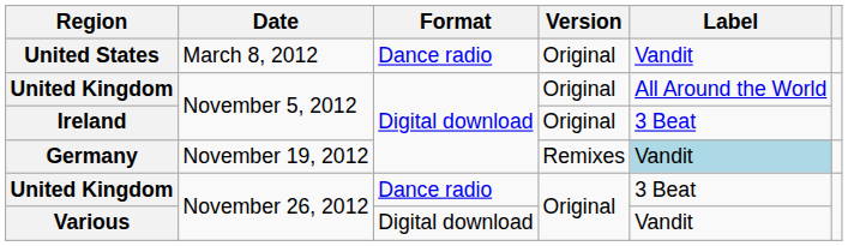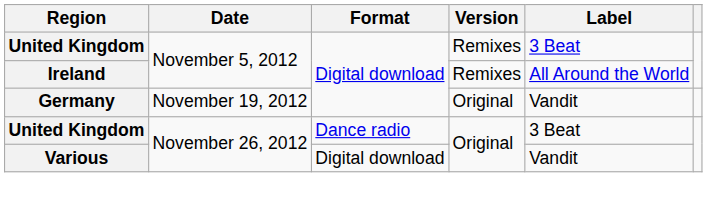 <table class="wikitable plainrowheaders">
 <tr>
 <th scope="col">Region</th>
 <th scope="col">Date</th>
 <th scope="col">Format</th>
 <th scope="col">Version</th>
 <th scope="col">Label</th>
 <th scope="col"></th>
 </tr>
 <tr>
-<th scope="row">United States</th>
-<td>March 8, 2012</td>
-<td><a href='#'>Dance radio</a></td>
-<td>Original</td>
-<td><a href='#'>Vandit</a></td>
-<td align="center"></td>
-</tr>
-<tr>
 <th scope="row">United Kingdom</th>
 <td rowspan="2">November 5, 2012</td>
 <td rowspan="3"><a href='#'>Digital download</a></td>
-<td>Original</td>
-<td><a href='#'>All Around the World</a></td>
+<td>Remixes</td>
+<td><a href='#'>3 Beat</a></td>
 <td align="center" rowspan="2"></td>
 </tr>
 <tr>
 <th scope="row">Ireland</th>
-<td>Original</td>
-<td><a href='#'>3 Beat</a></td>
+<td>Remixes</td>
+<td><a href='#'>All Around the World</a></td>
 </tr>
 <tr>
 <th scope="row">Germany</th>
 <td>November 19, 2012</td>
-<td>Remixes</td>
-<td style="background: lightblue;">Vandit</td>
+<td>Original</td>
+<td>Vandit</td>
 <td align="center"></td>
 </tr>
 <tr>
 <th scope="row">United Kingdom</th>
 <td rowspan="2">November 26, 2012</td>
 <td><a href='#'>Dance radio</a></td>
 <td rowspan="2">Original</td>
 <td>3 Beat</td>
 <td align="center" rowspan="2"></td>
 </tr>
 <tr>
 <th scope="row">Various</th>
 <td>Digital download</td>
 <td>Vandit</td>
 </tr>
 </table>
